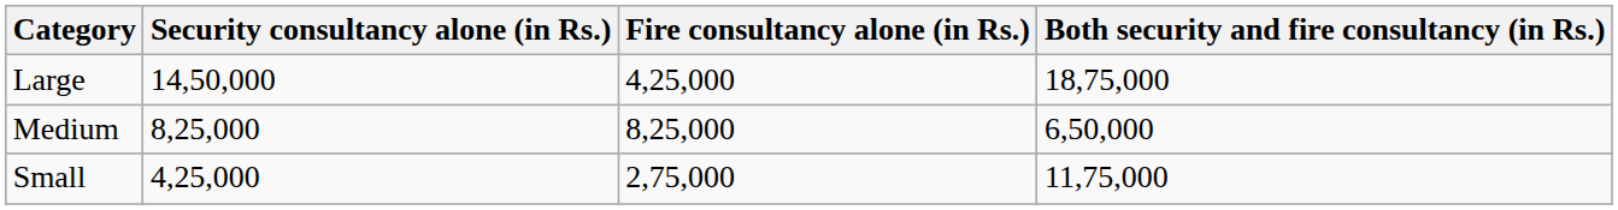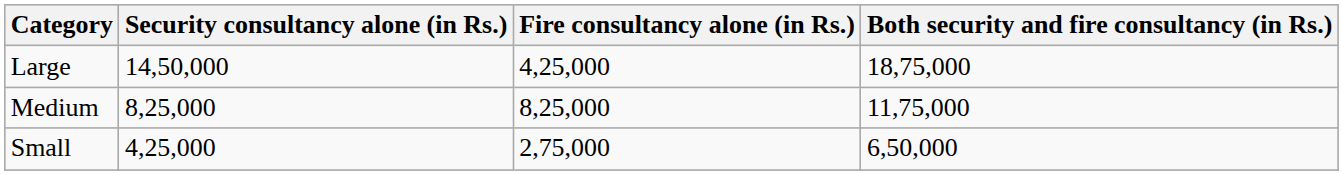 <table class="wikitable">
 <tr>
 <th>Category</th>
 <th>Security consultancy alone (in Rs.)</th>
 <th>Fire consultancy alone (in Rs.)</th>
 <th>Both security and fire consultancy (in Rs.)</th>
 </tr>
 <tr>
 <td>Large</td>
 <td>14,50,000</td>
 <td>4,25,000</td>
 <td>18,75,000</td>
 </tr>
 <tr>
 <td>Medium</td>
 <td>8,25,000</td>
 <td>8,25,000</td>
-<td>6,50,000</td>
+<td>11,75,000</td>
 </tr>
 <tr>
 <td>Small</td>
 <td>4,25,000</td>
 <td>2,75,000</td>
-<td>11,75,000</td>
+<td>6,50,000</td>
 </tr>
 </table>
